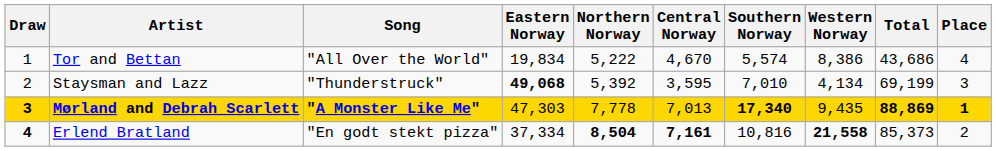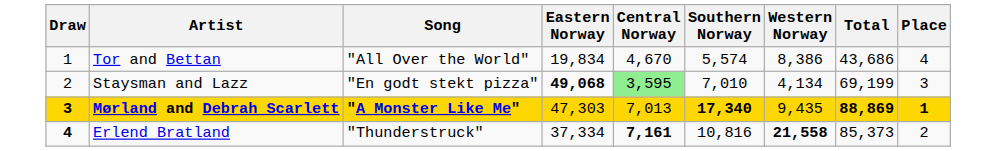 <table class="sortable wikitable" style="margin: 1em auto 1em auto; text-align:center;">
 <tr>
 <th>Draw</th>
 <th>Artist</th>
 <th>Song</th>
 <th>Eastern<br>Norway</th>
-<th>Northern<br>Norway</th>
 <th>Central<br>Norway</th>
 <th>Southern<br>Norway</th>
 <th>Western<br>Norway</th>
 <th>Total</th>
 <th>Place</th>
 </tr>
 <tr>
 <td>1</td>
 <td align="left"><a href='#'>Tor</a> and <a href='#'>Bettan</a></td>
 <td align="left">"All Over the World"</td>
 <td>19,834</td>
-<td>5,222</td>
 <td>4,670</td>
 <td>5,574</td>
 <td>8,386</td>
 <td>43,686</td>
 <td>4</td>
 </tr>
 <tr>
 <td>2</td>
 <td align="left">Staysman and Lazz</td>
-<td align="left">"Thunderstruck"</td>
+<td align="left">"En godt stekt pizza"</td>
 <td><strong>49,068</strong></td>
-<td>5,392</td>
-<td>3,595</td>
+<td style="background: lightgreen;">3,595</td>
 <td>7,010</td>
 <td>4,134</td>
 <td>69,199</td>
 <td>3</td>
 </tr>
 <tr style="background:gold;">
 <td><strong>3</strong></td>
 <td align="left"><strong><a href='#'>Mørland</a> and <a href='#'>Debrah Scarlett</a></strong></td>
 <td align="left"><strong>"<a href='#'>A Monster Like Me</a>"</strong></td>
 <td>47,303</td>
-<td>7,778</td>
 <td>7,013</td>
 <td><strong>17,340</strong></td>
 <td>9,435</td>
 <td><strong>88,869</strong></td>
 <td><strong>1</strong></td>
 </tr>
 <tr>
 <td><strong>4</strong></td>
 <td align="left"><a href='#'>Erlend Bratland</a></td>
-<td align="left">"En godt stekt pizza"</td>
+<td align="left">"Thunderstruck"</td>
 <td>37,334</td>
-<td><strong>8,504</strong></td>
 <td><strong>7,161</strong></td>
 <td>10,816</td>
 <td><strong>21,558</strong></td>
 <td>85,373</td>
 <td>2</td>
 </tr>
 </table>
